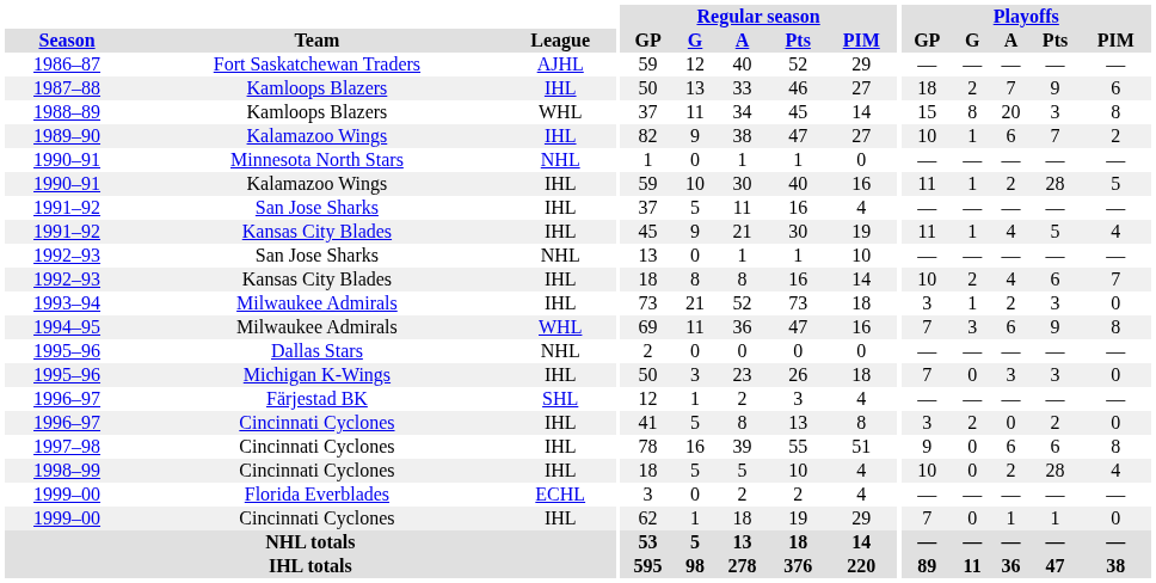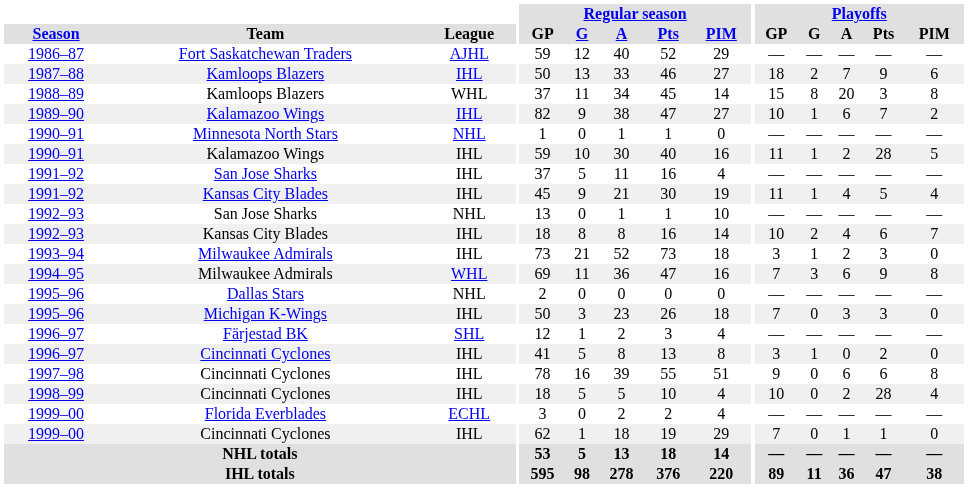 <table border="0" cellpadding="1" cellspacing="0" style="text-align:center; width:60em">
 <tr bgcolor="#e0e0e0">
 <th colspan="3" bgcolor="#ffffff"></th>
 <th rowspan="99" bgcolor="#ffffff"></th>
 <th colspan="5"><a href='#'>Regular season</a></th>
 <th rowspan="99" bgcolor="#ffffff"></th>
 <th colspan="5"><a href='#'>Playoffs</a></th>
 </tr>
 <tr bgcolor="#e0e0e0">
 <th><a href='#'>Season</a></th>
 <th>Team</th>
 <th>League</th>
 <th>GP</th>
 <th><a href='#'>G</a></th>
 <th><a href='#'>A</a></th>
 <th><a href='#'>Pts</a></th>
 <th><a href='#'>PIM</a></th>
 <th>GP</th>
 <th>G</th>
 <th>A</th>
 <th>Pts</th>
 <th>PIM</th>
 </tr>
 <tr>
 <td><a href='#'>1986–87</a></td>
 <td><a href='#'>Fort Saskatchewan Traders</a></td>
 <td><a href='#'>AJHL</a></td>
 <td>59</td>
 <td>12</td>
 <td>40</td>
 <td>52</td>
 <td>29</td>
 <td>—</td>
 <td>—</td>
 <td>—</td>
 <td>—</td>
 <td>—</td>
 </tr>
 <tr bgcolor="#f0f0f0">
 <td><a href='#'>1987–88</a></td>
 <td><a href='#'>Kamloops Blazers</a></td>
 <td><a href='#'>IHL</a></td>
 <td>50</td>
 <td>13</td>
 <td>33</td>
 <td>46</td>
 <td>27</td>
 <td>18</td>
 <td>2</td>
 <td>7</td>
 <td>9</td>
 <td>6</td>
 </tr>
 <tr>
 <td><a href='#'>1988–89</a></td>
 <td>Kamloops Blazers</td>
 <td>WHL</td>
 <td>37</td>
 <td>11</td>
 <td>34</td>
 <td>45</td>
 <td>14</td>
 <td>15</td>
 <td>8</td>
 <td>20</td>
 <td>3</td>
 <td>8</td>
 </tr>
 <tr bgcolor="#f0f0f0">
 <td><a href='#'>1989–90</a></td>
 <td><a href='#'>Kalamazoo Wings</a></td>
 <td><a href='#'>IHL</a></td>
 <td>82</td>
 <td>9</td>
 <td>38</td>
 <td>47</td>
 <td>27</td>
 <td>10</td>
 <td>1</td>
 <td>6</td>
 <td>7</td>
 <td>2</td>
 </tr>
 <tr>
 <td><a href='#'>1990–91</a></td>
 <td><a href='#'>Minnesota North Stars</a></td>
 <td><a href='#'>NHL</a></td>
 <td>1</td>
 <td>0</td>
 <td>1</td>
 <td>1</td>
 <td>0</td>
 <td>—</td>
 <td>—</td>
 <td>—</td>
 <td>—</td>
 <td>—</td>
 </tr>
 <tr bgcolor="#f0f0f0">
 <td><a href='#'>1990–91</a></td>
 <td>Kalamazoo Wings</td>
 <td>IHL</td>
 <td>59</td>
 <td>10</td>
 <td>30</td>
 <td>40</td>
 <td>16</td>
 <td>11</td>
 <td>1</td>
 <td>2</td>
 <td>28</td>
 <td>5</td>
 </tr>
 <tr>
 <td><a href='#'>1991–92</a></td>
 <td><a href='#'>San Jose Sharks</a></td>
 <td>IHL</td>
 <td>37</td>
 <td>5</td>
 <td>11</td>
 <td>16</td>
 <td>4</td>
 <td>—</td>
 <td>—</td>
 <td>—</td>
 <td>—</td>
 <td>—</td>
 </tr>
 <tr bgcolor="#f0f0f0">
 <td><a href='#'>1991–92</a></td>
 <td><a href='#'>Kansas City Blades</a></td>
 <td>IHL</td>
 <td>45</td>
 <td>9</td>
 <td>21</td>
 <td>30</td>
 <td>19</td>
 <td>11</td>
 <td>1</td>
 <td>4</td>
 <td>5</td>
 <td>4</td>
 </tr>
 <tr>
 <td><a href='#'>1992–93</a></td>
 <td>San Jose Sharks</td>
 <td>NHL</td>
 <td>13</td>
 <td>0</td>
 <td>1</td>
 <td>1</td>
 <td>10</td>
 <td>—</td>
 <td>—</td>
 <td>—</td>
 <td>—</td>
 <td>—</td>
 </tr>
 <tr bgcolor="#f0f0f0">
 <td><a href='#'>1992–93</a></td>
 <td>Kansas City Blades</td>
 <td>IHL</td>
 <td>18</td>
 <td>8</td>
 <td>8</td>
 <td>16</td>
 <td>14</td>
 <td>10</td>
 <td>2</td>
 <td>4</td>
 <td>6</td>
 <td>7</td>
 </tr>
 <tr>
 <td><a href='#'>1993–94</a></td>
 <td><a href='#'>Milwaukee Admirals</a></td>
 <td>IHL</td>
 <td>73</td>
 <td>21</td>
 <td>52</td>
 <td>73</td>
 <td>18</td>
 <td>3</td>
 <td>1</td>
 <td>2</td>
 <td>3</td>
 <td>0</td>
 </tr>
 <tr bgcolor="#f0f0f0">
 <td><a href='#'>1994–95</a></td>
 <td>Milwaukee Admirals</td>
 <td><a href='#'>WHL</a></td>
 <td>69</td>
 <td>11</td>
 <td>36</td>
 <td>47</td>
 <td>16</td>
 <td>7</td>
 <td>3</td>
 <td>6</td>
 <td>9</td>
 <td>8</td>
 </tr>
 <tr>
 <td><a href='#'>1995–96</a></td>
 <td><a href='#'>Dallas Stars</a></td>
 <td>NHL</td>
 <td>2</td>
 <td>0</td>
 <td>0</td>
 <td>0</td>
 <td>0</td>
 <td>—</td>
 <td>—</td>
 <td>—</td>
 <td>—</td>
 <td>—</td>
 </tr>
 <tr bgcolor="#f0f0f0">
 <td><a href='#'>1995–96</a></td>
 <td><a href='#'>Michigan K-Wings</a></td>
 <td>IHL</td>
 <td>50</td>
 <td>3</td>
 <td>23</td>
 <td>26</td>
 <td>18</td>
 <td>7</td>
 <td>0</td>
 <td>3</td>
 <td>3</td>
 <td>0</td>
 </tr>
 <tr>
 <td><a href='#'>1996–97</a></td>
 <td><a href='#'>Färjestad BK</a></td>
 <td><a href='#'>SHL</a></td>
 <td>12</td>
 <td>1</td>
 <td>2</td>
 <td>3</td>
 <td>4</td>
 <td>—</td>
 <td>—</td>
 <td>—</td>
 <td>—</td>
 <td>—</td>
 </tr>
 <tr bgcolor="#f0f0f0">
 <td><a href='#'>1996–97</a></td>
 <td><a href='#'>Cincinnati Cyclones</a></td>
 <td>IHL</td>
 <td>41</td>
 <td>5</td>
 <td>8</td>
 <td>13</td>
 <td>8</td>
 <td>3</td>
-<td>2</td>
+<td>1</td>
 <td>0</td>
 <td>2</td>
 <td>0</td>
 </tr>
 <tr>
 <td><a href='#'>1997–98</a></td>
 <td>Cincinnati Cyclones</td>
 <td>IHL</td>
 <td>78</td>
 <td>16</td>
 <td>39</td>
 <td>55</td>
 <td>51</td>
 <td>9</td>
 <td>0</td>
 <td>6</td>
 <td>6</td>
 <td>8</td>
 </tr>
 <tr bgcolor="#f0f0f0">
 <td><a href='#'>1998–99</a></td>
 <td>Cincinnati Cyclones</td>
 <td>IHL</td>
 <td>18</td>
 <td>5</td>
 <td>5</td>
 <td>10</td>
 <td>4</td>
 <td>10</td>
 <td>0</td>
 <td>2</td>
 <td>28</td>
 <td>4</td>
 </tr>
 <tr>
 <td><a href='#'>1999–00</a></td>
 <td><a href='#'>Florida Everblades</a></td>
 <td><a href='#'>ECHL</a></td>
 <td>3</td>
 <td>0</td>
 <td>2</td>
 <td>2</td>
 <td>4</td>
 <td>—</td>
 <td>—</td>
 <td>—</td>
 <td>—</td>
 <td>—</td>
 </tr>
 <tr bgcolor="#f0f0f0">
 <td><a href='#'>1999–00</a></td>
 <td>Cincinnati Cyclones</td>
 <td>IHL</td>
 <td>62</td>
 <td>1</td>
 <td>18</td>
 <td>19</td>
 <td>29</td>
 <td>7</td>
 <td>0</td>
 <td>1</td>
 <td>1</td>
 <td>0</td>
 </tr>
 <tr>
 </tr>
 <tr ALIGN="center" bgcolor="#e0e0e0">
 <th colspan="3">NHL totals</th>
 <th ALIGN="center">53</th>
 <th ALIGN="center">5</th>
 <th ALIGN="center">13</th>
 <th ALIGN="center">18</th>
 <th ALIGN="center">14</th>
 <th ALIGN="center">—</th>
 <th ALIGN="center">—</th>
 <th ALIGN="center">—</th>
 <th ALIGN="center">—</th>
 <th ALIGN="center">—</th>
 </tr>
 <tr>
 </tr>
 <tr ALIGN="center" bgcolor="#e0e0e0">
 <th colspan="3">IHL totals</th>
 <th ALIGN="center">595</th>
 <th ALIGN="center">98</th>
 <th ALIGN="center">278</th>
 <th ALIGN="center">376</th>
 <th ALIGN="center">220</th>
 <th ALIGN="center">89</th>
 <th ALIGN="center">11</th>
 <th ALIGN="center">36</th>
 <th ALIGN="center">47</th>
 <th ALIGN="center">38</th>
 </tr>
 </table>
